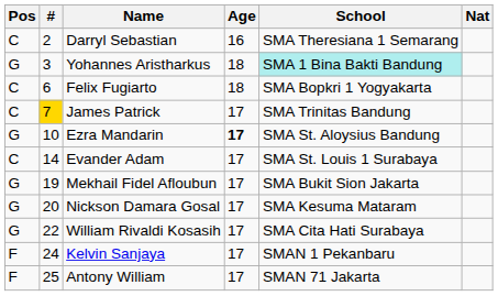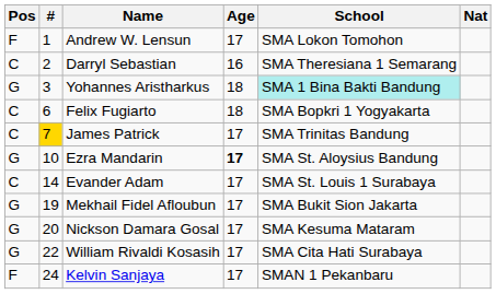 <table class="wikitable">
 <tr>
 <th>Pos</th>
 <th>#</th>
 <th>Name</th>
 <th>Age</th>
 <th>School</th>
 <th>Nat</th>
+</tr>
+<tr>
+<td>F</td>
+<td>1</td>
+<td>Andrew W. Lensun</td>
+<td>17</td>
+<td>SMA Lokon Tomohon</td>
+<td></td>
 </tr>
 <tr>
 <td>C</td>
 <td>2</td>
 <td>Darryl Sebastian</td>
 <td>16</td>
 <td>SMA Theresiana 1 Semarang</td>
 <td></td>
 </tr>
 <tr>
 <td>G</td>
 <td>3</td>
 <td>Yohannes Aristharkus</td>
 <td>18</td>
 <td style="background: paleturquoise;">SMA 1 Bina Bakti Bandung</td>
 <td></td>
 </tr>
 <tr>
 <td>C</td>
 <td>6</td>
 <td>Felix Fugiarto</td>
 <td>18</td>
 <td>SMA Bopkri 1 Yogyakarta</td>
 <td></td>
 </tr>
 <tr>
 <td>C</td>
 <td style="background: gold;">7</td>
 <td>James Patrick</td>
 <td>17</td>
 <td>SMA Trinitas Bandung</td>
 <td></td>
 </tr>
 <tr>
 <td>G</td>
 <td>10</td>
 <td>Ezra Mandarin</td>
 <td><strong>17</strong></td>
 <td>SMA St. Aloysius Bandung</td>
 <td></td>
 </tr>
 <tr>
 <td>C</td>
 <td>14</td>
 <td>Evander Adam</td>
 <td>17</td>
 <td>SMA St. Louis 1 Surabaya</td>
 <td></td>
 </tr>
 <tr>
 <td>G</td>
 <td>19</td>
 <td>Mekhail Fidel Afloubun</td>
 <td>17</td>
 <td>SMA Bukit Sion Jakarta</td>
 <td></td>
 </tr>
 <tr>
 <td>G</td>
 <td>20</td>
 <td>Nickson Damara Gosal</td>
 <td>17</td>
 <td>SMA Kesuma Mataram</td>
 <td></td>
 </tr>
 <tr>
 <td>G</td>
 <td>22</td>
 <td>William Rivaldi Kosasih</td>
 <td>17</td>
 <td>SMA Cita Hati Surabaya</td>
 <td></td>
 </tr>
 <tr>
 <td>F</td>
 <td>24</td>
 <td><a href='#'>Kelvin Sanjaya</a></td>
 <td>17</td>
 <td>SMAN 1 Pekanbaru</td>
 <td></td>
 </tr>
-<tr>
-<td>F</td>
-<td>25</td>
-<td>Antony William</td>
-<td>17</td>
-<td>SMAN 71 Jakarta</td>
-<td></td>
-</tr>
 </table>
